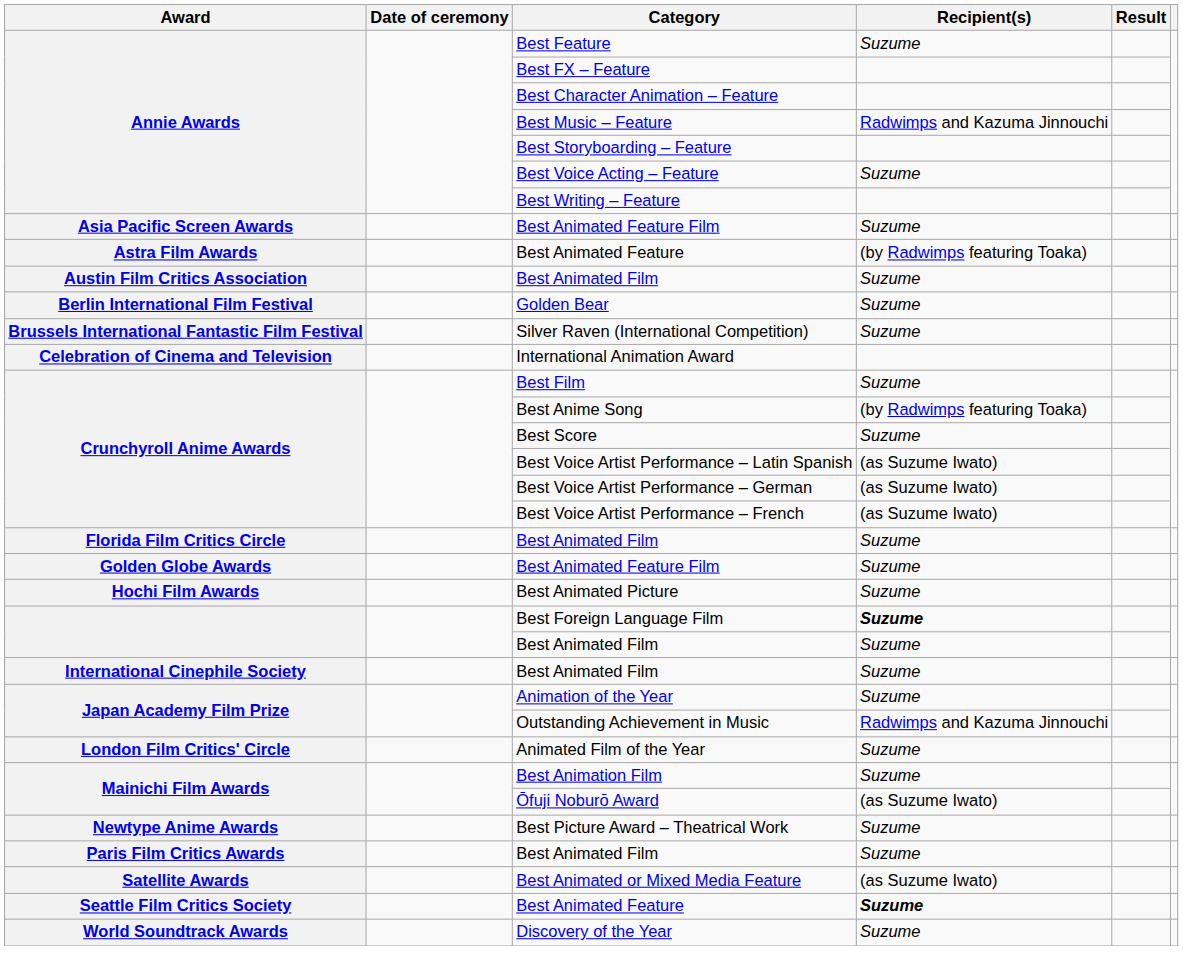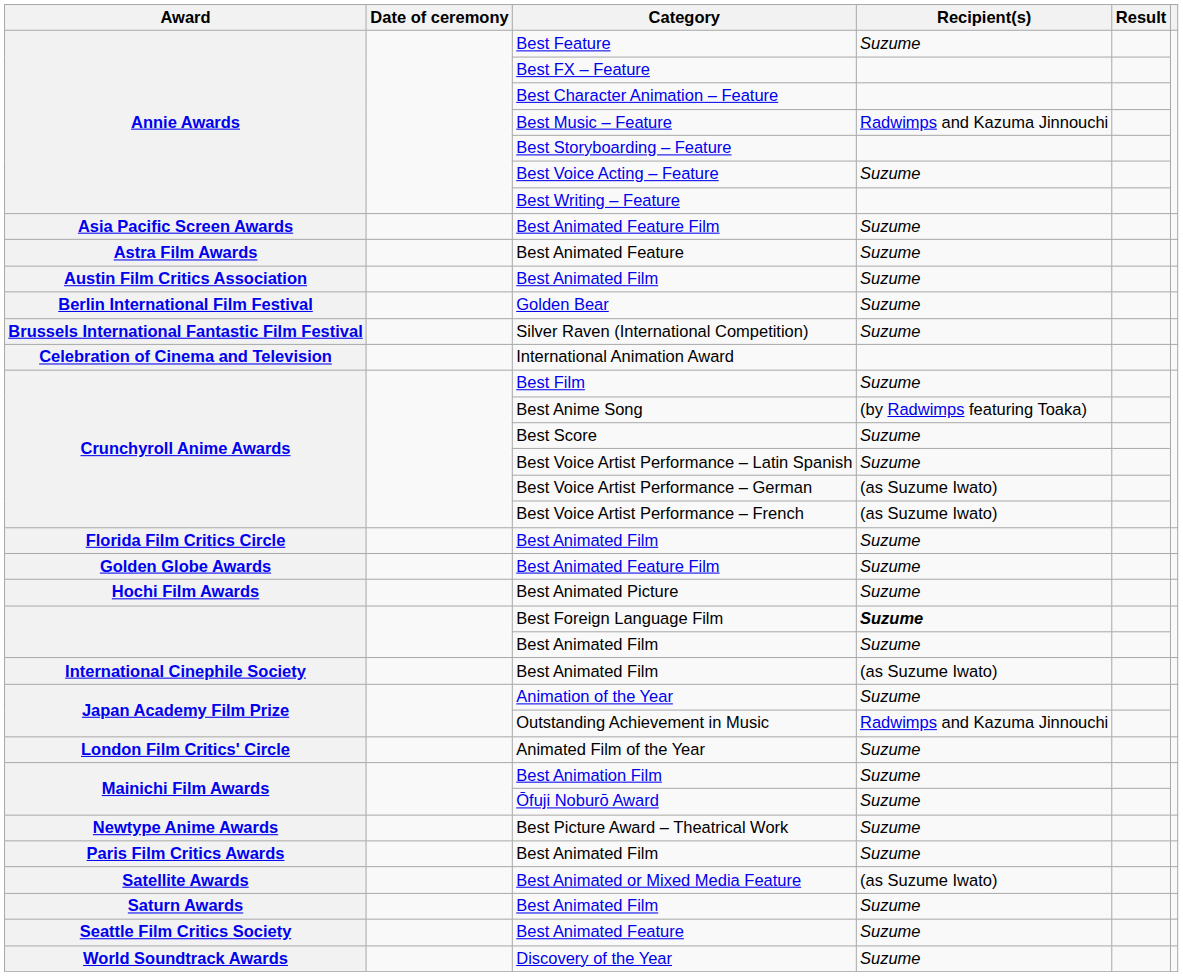 <table class="wikitable plainrowheaders sortable">
 <tr>
 <th scope="col">Award</th>
 <th scope="col">Date of ceremony</th>
 <th scope="col">Category</th>
 <th scope="col">Recipient(s)</th>
 <th scope="col">Result</th>
 <th scope="col" class="unsortable"></th>
 </tr>
 <tr>
 <th scope="rowgroup" rowspan="7"><a href='#'>Annie Awards</a></th>
 <td rowspan="7"><a href='#'></a></td>
 <td><a href='#'>Best Feature</a></td>
 <td><em>Suzume</em></td>
 <td></td>
 <td style="text-align:center;" rowspan="7"></td>
 </tr>
 <tr>
 <td><a href='#'>Best FX – Feature</a></td>
 <td></td>
 <td></td>
 </tr>
 <tr>
 <td><a href='#'>Best Character Animation – Feature</a></td>
 <td></td>
 <td></td>
 </tr>
 <tr>
 <td><a href='#'>Best Music – Feature</a></td>
 <td><a href='#'>Radwimps</a> and Kazuma Jinnouchi</td>
 <td></td>
 </tr>
 <tr>
 <td><a href='#'>Best Storyboarding – Feature</a></td>
 <td></td>
 <td></td>
 </tr>
 <tr>
 <td><a href='#'>Best Voice Acting – Feature</a></td>
 <td><em>Suzume</em></td>
 <td></td>
 </tr>
 <tr>
 <td><a href='#'>Best Writing – Feature</a></td>
 <td></td>
 <td></td>
 </tr>
 <tr>
 <th scope="row"><a href='#'>Asia Pacific Screen Awards</a></th>
 <td><a href='#'></a></td>
 <td><a href='#'>Best Animated Feature Film</a></td>
 <td><em>Suzume</em></td>
 <td></td>
 <td style="text-align:center;"></td>
 </tr>
 <tr>
 <th scope="row"><a href='#'>Astra Film Awards</a></th>
 <td><a href='#'></a></td>
 <td>Best Animated Feature</td>
-<td> (by <a href='#'>Radwimps</a> featuring Toaka)</td>
+<td><em>Suzume</em></td>
 <td></td>
 <td style="text-align:center;"></td>
 </tr>
 <tr>
 <th scope="row"><a href='#'>Austin Film Critics Association</a></th>
 <td><a href='#'></a></td>
 <td><a href='#'>Best Animated Film</a></td>
 <td><em>Suzume</em></td>
 <td></td>
 <td style="text-align:center;"></td>
 </tr>
 <tr>
 <th scope="row"><a href='#'>Berlin International Film Festival</a></th>
 <td><a href='#'></a></td>
 <td><a href='#'>Golden Bear</a></td>
 <td><em>Suzume</em></td>
 <td></td>
 <td style="text-align:center;"></td>
 </tr>
 <tr>
 <th scope="row"><a href='#'>Brussels International Fantastic Film Festival</a></th>
 <td></td>
 <td>Silver Raven (International Competition)</td>
 <td><em>Suzume</em></td>
 <td></td>
 <td style="text-align:center;"><br></td>
 </tr>
 <tr>
 <th scope="row"><a href='#'>Celebration of Cinema and Television</a></th>
 <td></td>
 <td>International Animation Award</td>
 <td></td>
 <td></td>
 <td style="text-align:center;"></td>
 </tr>
 <tr>
 <th scope="rowgroup" rowspan="6"><a href='#'>Crunchyroll Anime Awards</a></th>
 <td rowspan="6"><a href='#'></a></td>
 <td><a href='#'>Best Film</a></td>
 <td><em>Suzume</em></td>
 <td></td>
 <td style="text-align:center;" rowspan="6"></td>
 </tr>
 <tr>
 <td>Best Anime Song</td>
 <td> (by <a href='#'>Radwimps</a> featuring Toaka)</td>
 <td></td>
 </tr>
 <tr>
 <td>Best Score</td>
 <td><em>Suzume</em></td>
 <td></td>
 </tr>
 <tr>
 <td>Best Voice Artist Performance – Latin Spanish</td>
-<td> (as Suzume Iwato)</td>
+<td><em>Suzume</em></td>
 <td></td>
 </tr>
 <tr>
 <td>Best Voice Artist Performance – German</td>
 <td> (as Suzume Iwato)</td>
 <td></td>
 </tr>
 <tr>
 <td>Best Voice Artist Performance – French</td>
 <td> (as Suzume Iwato)</td>
 <td></td>
 </tr>
 <tr>
 <th scope="row"><a href='#'>Florida Film Critics Circle</a></th>
 <td><a href='#'></a></td>
 <td><a href='#'>Best Animated Film</a></td>
 <td><em>Suzume</em></td>
 <td></td>
 <td style="text-align:center;"></td>
 </tr>
 <tr>
 <th scope="row"><a href='#'>Golden Globe Awards</a></th>
 <td><a href='#'></a></td>
 <td><a href='#'>Best Animated Feature Film</a></td>
 <td><em>Suzume</em></td>
 <td></td>
 <td style="text-align:center;"></td>
 </tr>
 <tr>
 <th scope="row"><a href='#'>Hochi Film Awards</a></th>
 <td></td>
 <td>Best Animated Picture</td>
 <td><em>Suzume</em></td>
 <td></td>
 <td style="text-align:center;"></td>
 </tr>
 <tr>
 <th scope="row" rowspan="2"></th>
 <td rowspan="2"></td>
 <td>Best Foreign Language Film</td>
 <td><strong><em>Suzume</em></strong></td>
 <td></td>
 <td rowspan="2" align="center"><br></td>
 </tr>
 <tr>
 <td>Best Animated Film</td>
 <td><em>Suzume</em></td>
 <td></td>
 </tr>
 <tr>
 <th scope="row"><a href='#'>International Cinephile Society</a></th>
 <td></td>
 <td>Best Animated Film</td>
-<td><em>Suzume</em></td>
+<td> (as Suzume Iwato)</td>
 <td></td>
 <td style="text-align:center;"></td>
 </tr>
 <tr>
 <th scope="rowgroup" rowspan="2"><a href='#'>Japan Academy Film Prize</a></th>
 <td rowspan="2"><a href='#'></a></td>
 <td><a href='#'>Animation of the Year</a></td>
 <td><em>Suzume</em></td>
 <td></td>
 <td style="text-align:center;" rowspan="2"></td>
 </tr>
 <tr>
 <td>Outstanding Achievement in Music</td>
 <td><a href='#'>Radwimps</a> and Kazuma Jinnouchi</td>
 <td></td>
 </tr>
 <tr>
 <th scope="row"><a href='#'>London Film Critics' Circle</a></th>
 <td><a href='#'></a></td>
 <td>Animated Film of the Year</td>
 <td><em>Suzume</em></td>
 <td></td>
 <td style="text-align:center;"></td>
 </tr>
 <tr>
 <th scope="rowgroup" rowspan="2"><a href='#'>Mainichi Film Awards</a></th>
 <td rowspan="2"></td>
 <td><a href='#'>Best Animation Film</a></td>
 <td><em>Suzume</em></td>
 <td></td>
 <td rowspan="2" style="text-align:center;"><br></td>
 </tr>
 <tr>
 <td><a href='#'>Ōfuji Noburō Award</a></td>
-<td> (as Suzume Iwato)</td>
+<td><em>Suzume</em></td>
 <td></td>
 </tr>
 <tr>
 <th scope="row"><a href='#'>Newtype Anime Awards</a></th>
 <td></td>
 <td>Best Picture Award – Theatrical Work</td>
 <td><em>Suzume</em></td>
 <td></td>
 <td style="text-align:center;"></td>
 </tr>
 <tr>
 <th scope="row"><a href='#'>Paris Film Critics Awards</a></th>
 <td></td>
 <td>Best Animated Film</td>
 <td><em>Suzume</em></td>
 <td></td>
 <td style="text-align:center;"></td>
 </tr>
 <tr>
 <th scope="row"><a href='#'>Satellite Awards</a></th>
 <td><a href='#'></a></td>
 <td><a href='#'>Best Animated or Mixed Media Feature</a></td>
 <td> (as Suzume Iwato)</td>
 <td></td>
 <td style="text-align:center;"></td>
 </tr>
 <tr>
+<th scope="row"><a href='#'>Saturn Awards</a></th>
+<td><a href='#'></a></td>
+<td><a href='#'>Best Animated Film</a></td>
+<td><em>Suzume</em></td>
+<td></td>
+<td style="text-align:center;"></td>
+</tr>
+<tr>
 <th scope="row"><a href='#'>Seattle Film Critics Society</a></th>
 <td><a href='#'></a></td>
 <td><a href='#'>Best Animated Feature</a></td>
-<td><strong><em>Suzume</em></strong></td>
+<td><em>Suzume</em></td>
 <td></td>
 <td style="text-align:center;"></td>
 </tr>
 <tr>
 <th scope="row"><a href='#'>World Soundtrack Awards</a></th>
 <td></td>
 <td><a href='#'>Discovery of the Year</a></td>
 <td><em>Suzume</em></td>
 <td></td>
 <td style="text-align:center;"></td>
 </tr>
 </table>
